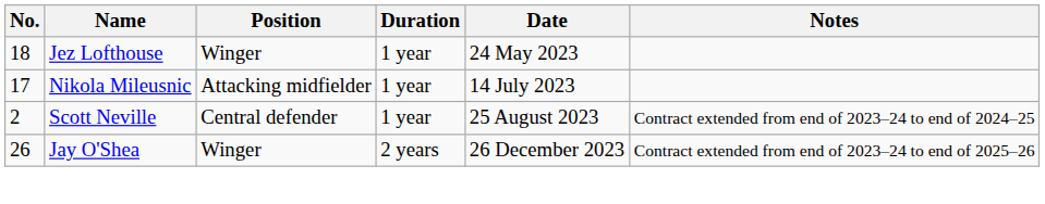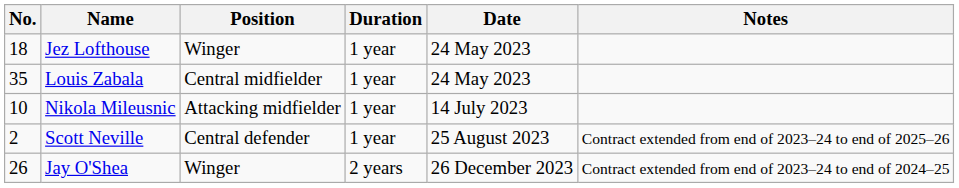 <table class="wikitable">
 <tr>
 <th>No.</th>
 <th>Name</th>
 <th>Position</th>
 <th>Duration</th>
 <th>Date</th>
 <th>Notes</th>
 </tr>
 <tr>
 <td>18</td>
 <td><a href='#'>Jez Lofthouse</a></td>
 <td>Winger</td>
 <td>1 year</td>
 <td>24 May 2023</td>
 <td></td>
 </tr>
 <tr>
-<td>17</td>
+<td>35</td>
+<td><a href='#'>Louis Zabala</a></td>
+<td>Central midfielder</td>
+<td>1 year</td>
+<td>24 May 2023</td>
+<td></td>
+</tr>
+<tr>
+<td>10</td>
 <td><a href='#'>Nikola Mileusnic</a></td>
 <td>Attacking midfielder</td>
 <td>1 year</td>
 <td>14 July 2023</td>
 <td></td>
 </tr>
 <tr>
 <td>2</td>
 <td><a href='#'>Scott Neville</a></td>
 <td>Central defender</td>
 <td>1 year</td>
 <td>25 August 2023</td>
-<td><small>Contract extended from end of 2023–24 to end of 2024–25</small></td>
+<td><small>Contract extended from end of 2023–24 to end of 2025–26</small></td>
 </tr>
 <tr>
 <td>26</td>
 <td> <a href='#'>Jay O'Shea</a></td>
 <td>Winger</td>
 <td>2 years</td>
 <td>26 December 2023</td>
-<td><small>Contract extended from end of 2023–24 to end of 2025–26</small></td>
+<td><small>Contract extended from end of 2023–24 to end of 2024–25</small></td>
 </tr>
 </table>
